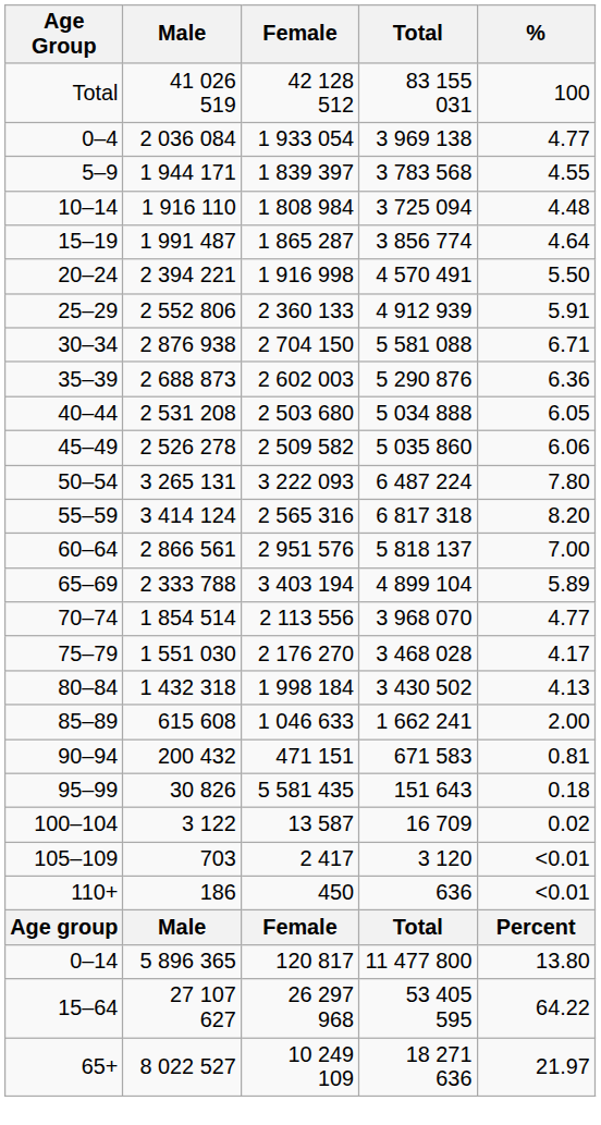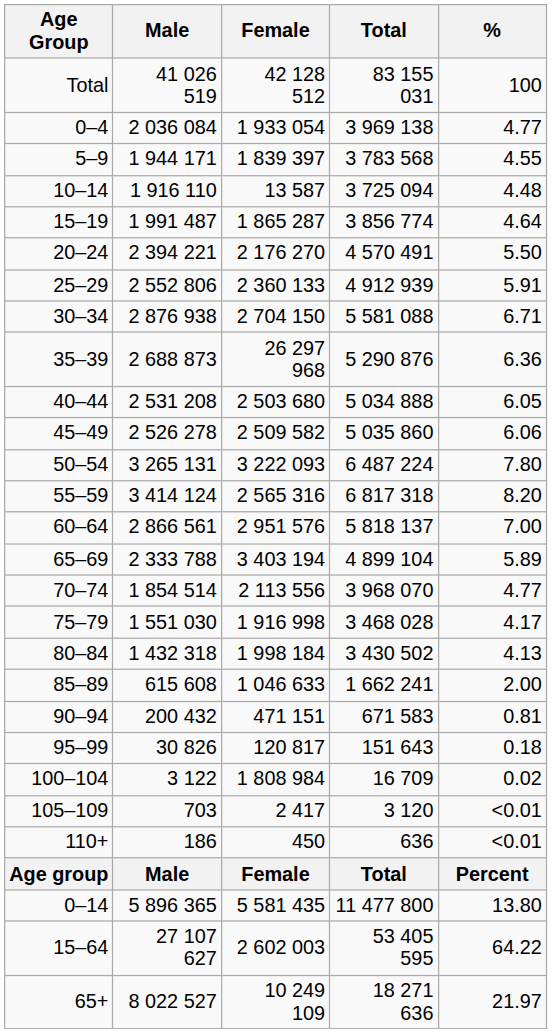 <table class="wikitable">
 <tr>
 <th width="80pt">Age Group</th>
 <th width="80pt">Male</th>
 <th width="80pt">Female</th>
 <th width="80pt">Total</th>
 <th width="80pt">%</th>
 </tr>
 <tr>
 <td align="right">Total</td>
 <td align="right">41 026 519</td>
 <td align="right">42 128 512</td>
 <td align="right">83 155 031</td>
 <td align="right">100</td>
 </tr>
 <tr>
 <td align="right">0–4</td>
 <td align="right">2 036 084</td>
 <td align="right">1 933 054</td>
 <td align="right">3 969 138</td>
 <td align="right">4.77</td>
 </tr>
 <tr>
 <td align="right">5–9</td>
 <td align="right">1 944 171</td>
 <td align="right">1 839 397</td>
 <td align="right">3 783 568</td>
 <td align="right">4.55</td>
 </tr>
 <tr>
 <td align="right">10–14</td>
 <td align="right">1 916 110</td>
-<td align="right">1 808 984</td>
+<td align="right">13 587</td>
 <td align="right">3 725 094</td>
 <td align="right">4.48</td>
 </tr>
 <tr>
 <td align="right">15–19</td>
 <td align="right">1 991 487</td>
 <td align="right">1 865 287</td>
 <td align="right">3 856 774</td>
 <td align="right">4.64</td>
 </tr>
 <tr>
 <td align="right">20–24</td>
 <td align="right">2 394 221</td>
-<td align="right">1 916 998</td>
+<td align="right">2 176 270</td>
 <td align="right">4 570 491</td>
 <td align="right">5.50</td>
 </tr>
 <tr>
 <td align="right">25–29</td>
 <td align="right">2 552 806</td>
 <td align="right">2 360 133</td>
 <td align="right">4 912 939</td>
 <td align="right">5.91</td>
 </tr>
 <tr>
 <td align="right">30–34</td>
 <td align="right">2 876 938</td>
 <td align="right">2 704 150</td>
 <td align="right">5 581 088</td>
 <td align="right">6.71</td>
 </tr>
 <tr>
 <td align="right">35–39</td>
 <td align="right">2 688 873</td>
-<td align="right">2 602 003</td>
+<td align="right">26 297 968</td>
 <td align="right">5 290 876</td>
 <td align="right">6.36</td>
 </tr>
 <tr>
 <td align="right">40–44</td>
 <td align="right">2 531 208</td>
 <td align="right">2 503 680</td>
 <td align="right">5 034 888</td>
 <td align="right">6.05</td>
 </tr>
 <tr>
 <td align="right">45–49</td>
 <td align="right">2 526 278</td>
 <td align="right">2 509 582</td>
 <td align="right">5 035 860</td>
 <td align="right">6.06</td>
 </tr>
 <tr>
 <td align="right">50–54</td>
 <td align="right">3 265 131</td>
 <td align="right">3 222 093</td>
 <td align="right">6 487 224</td>
 <td align="right">7.80</td>
 </tr>
 <tr>
 <td align="right">55–59</td>
 <td align="right">3 414 124</td>
 <td align="right">2 565 316</td>
 <td align="right">6 817 318</td>
 <td align="right">8.20</td>
 </tr>
 <tr>
 <td align="right">60–64</td>
 <td align="right">2 866 561</td>
 <td align="right">2 951 576</td>
 <td align="right">5 818 137</td>
 <td align="right">7.00</td>
 </tr>
 <tr>
 <td align="right">65–69</td>
 <td align="right">2 333 788</td>
 <td align="right">3 403 194</td>
 <td align="right">4 899 104</td>
 <td align="right">5.89</td>
 </tr>
 <tr>
 <td align="right">70–74</td>
 <td align="right">1 854 514</td>
 <td align="right">2 113 556</td>
 <td align="right">3 968 070</td>
 <td align="right">4.77</td>
 </tr>
 <tr>
 <td align="right">75–79</td>
 <td align="right">1 551 030</td>
-<td align="right">2 176 270</td>
+<td align="right">1 916 998</td>
 <td align="right">3 468 028</td>
 <td align="right">4.17</td>
 </tr>
 <tr>
 <td align="right">80–84</td>
 <td align="right">1 432 318</td>
 <td align="right">1 998 184</td>
 <td align="right">3 430 502</td>
 <td align="right">4.13</td>
 </tr>
 <tr>
 <td align="right">85–89</td>
 <td align="right">615 608</td>
 <td align="right">1 046 633</td>
 <td align="right">1 662 241</td>
 <td align="right">2.00</td>
 </tr>
 <tr>
 <td align="right">90–94</td>
 <td align="right">200 432</td>
 <td align="right">471 151</td>
 <td align="right">671 583</td>
 <td align="right">0.81</td>
 </tr>
 <tr>
 <td align="right">95–99</td>
 <td align="right">30 826</td>
-<td align="right">5 581 435</td>
+<td align="right">120 817</td>
 <td align="right">151 643</td>
 <td align="right">0.18</td>
 </tr>
 <tr>
 <td align="right">100–104</td>
 <td align="right">3 122</td>
-<td align="right">13 587</td>
+<td align="right">1 808 984</td>
 <td align="right">16 709</td>
 <td align="right">0.02</td>
 </tr>
 <tr>
 <td align="right">105–109</td>
 <td align="right">703</td>
 <td align="right">2 417</td>
 <td align="right">3 120</td>
 <td align="right"><0.01</td>
 </tr>
 <tr>
 <td align="right">110+</td>
 <td align="right">186</td>
 <td align="right">450</td>
 <td align="right">636</td>
 <td align="right"><0.01</td>
 </tr>
 <tr>
 <th width="50">Age group</th>
 <th width="80pt">Male</th>
 <th width="80">Female</th>
 <th width="80">Total</th>
 <th width="50">Percent</th>
 </tr>
 <tr>
 <td align="right">0–14</td>
 <td align="right">5 896 365</td>
-<td align="right">120 817</td>
+<td align="right">5 581 435</td>
 <td align="right">11 477 800</td>
 <td align="right">13.80</td>
 </tr>
 <tr>
 <td align="right">15–64</td>
 <td align="right">27 107 627</td>
-<td align="right">26 297 968</td>
+<td align="right">2 602 003</td>
 <td align="right">53 405 595</td>
 <td align="right">64.22</td>
 </tr>
 <tr>
 <td align="right">65+</td>
 <td align="right">8 022 527</td>
 <td align="right">10 249 109</td>
 <td align="right">18 271 636</td>
 <td align="right">21.97</td>
 </tr>
 <tr>
 </tr>
 </table>
